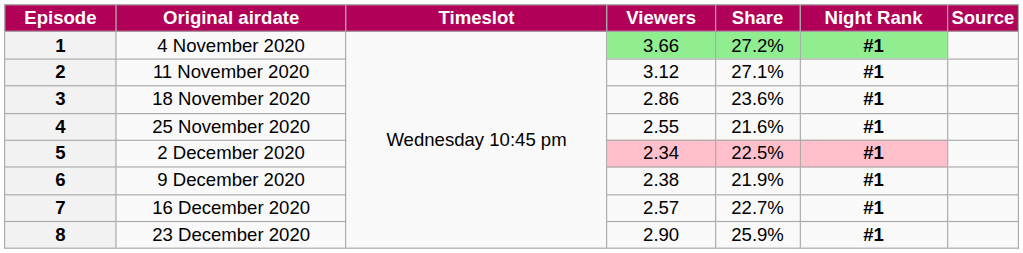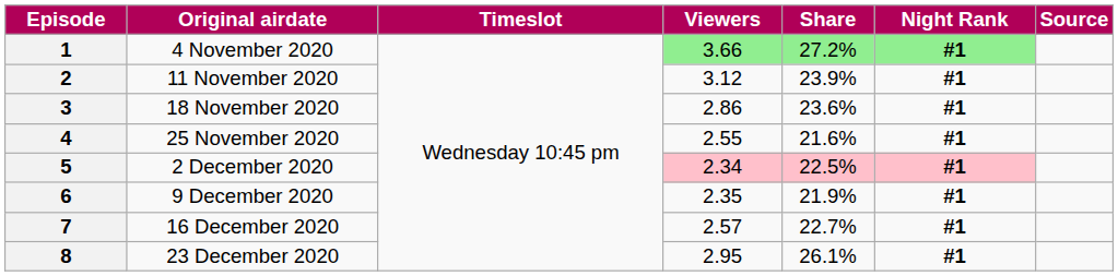 <table class="wikitable plainrowheaders" style="text-align:center; line-height:16px; width:99%">
 <tr>
 <th style="background:#B00058; color:white">Episode</th>
 <th style="background:#B00058; color:white">Original airdate</th>
 <th style="background:#B00058; color:white">Timeslot</th>
 <th style="background:#B00058; color:white">Viewers<br></th>
 <th style="background:#B00058; color:white">Share</th>
 <th style="background:#B00058; color:white">Night Rank</th>
 <th style="background:#B00058; color:white; width:05%">Source</th>
 </tr>
 <tr>
 <th>1</th>
 <td>4 November 2020</td>
 <td rowspan=8>Wednesday 10:45 pm</td>
 <td bgcolor=#90EE90>3.66</td>
 <td bgcolor=#90EE90>27.2%</td>
 <td bgcolor=#90EE90><strong>#1</strong></td>
 <td></td>
 </tr>
 <tr>
 <th>2</th>
 <td>11 November 2020</td>
 <td>3.12</td>
-<td>27.1%</td>
+<td>23.9%</td>
 <td><strong>#1</strong></td>
 <td></td>
 </tr>
 <tr>
 <th>3</th>
 <td>18 November 2020</td>
 <td>2.86</td>
 <td>23.6%</td>
 <td><strong>#1</strong></td>
 <td></td>
 </tr>
 <tr>
 <th>4</th>
 <td>25 November 2020</td>
 <td>2.55</td>
 <td>21.6%</td>
 <td><strong>#1</strong></td>
 <td></td>
 </tr>
 <tr>
 <th>5</th>
 <td>2 December 2020</td>
 <td bgcolor=#FFC0CB>2.34</td>
 <td bgcolor=#FFC0CB>22.5%</td>
 <td bgcolor=#FFC0CB><strong>#1</strong></td>
 <td></td>
 </tr>
 <tr>
 <th>6</th>
 <td>9 December 2020</td>
-<td>2.38</td>
+<td>2.35</td>
 <td>21.9%</td>
 <td><strong>#1</strong></td>
 <td></td>
 </tr>
 <tr>
 <th>7</th>
 <td>16 December 2020</td>
 <td>2.57</td>
 <td>22.7%</td>
 <td><strong>#1</strong></td>
 <td></td>
 </tr>
 <tr>
 <th>8</th>
 <td>23 December 2020</td>
-<td>2.90</td>
-<td>25.9%</td>
+<td>2.95</td>
+<td>26.1%</td>
 <td><strong>#1</strong></td>
 <td></td>
 </tr>
 </table>
